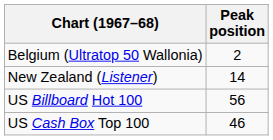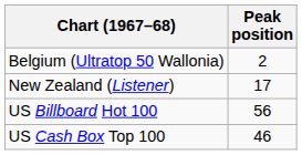 <table class="wikitable">
 <tr>
 <th>Chart (1967–68)</th>
 <th>Peak<br>position</th>
 </tr>
 <tr>
 <td>Belgium (<a href='#'>Ultratop 50</a> Wallonia)</td>
 <td style="text-align:center;">2</td>
 </tr>
 <tr>
 <td>New Zealand (<em><a href='#'>Listener</a></em>)</td>
-<td style="text-align:center;">14</td>
+<td style="text-align:center;">17</td>
 </tr>
 <tr>
 <td>US <em><a href='#'>Billboard</a></em> <a href='#'>Hot 100</a></td>
 <td style="text-align:center;">56</td>
 </tr>
 <tr>
 <td>US <a href='#'><em>Cash Box</em></a> Top 100</td>
 <td style="text-align:center;">46</td>
 </tr>
 </table>
